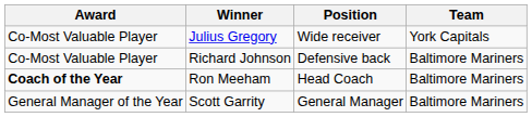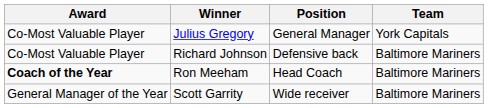 <table class="wikitable">
 <tr>
 <th>Award</th>
 <th>Winner</th>
 <th>Position</th>
 <th>Team</th>
 </tr>
 <tr>
 <td>Co-Most Valuable Player</td>
 <td><a href='#'>Julius Gregory</a></td>
-<td>Wide receiver</td>
+<td>General Manager</td>
 <td>York Capitals</td>
 </tr>
 <tr>
 <td>Co-Most Valuable Player</td>
 <td>Richard Johnson</td>
 <td>Defensive back</td>
 <td>Baltimore Mariners</td>
 </tr>
 <tr>
 <td><strong>Coach of the Year</strong></td>
 <td>Ron Meeham</td>
 <td>Head Coach</td>
 <td>Baltimore Mariners</td>
 </tr>
 <tr>
 <td>General Manager of the Year</td>
 <td>Scott Garrity</td>
-<td>General Manager</td>
+<td>Wide receiver</td>
 <td>Baltimore Mariners</td>
 </tr>
 </table>
